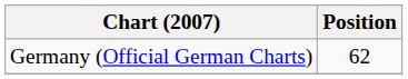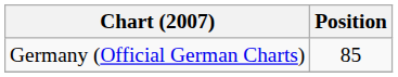 <table class="wikitable">
 <tr>
 <th align="left">Chart (2007)</th>
 <th style="text-align:center;">Position</th>
 </tr>
 <tr>
 <td>Germany (<a href='#'>Official German Charts</a>)</td>
-<td style="text-align:center;">62</td>
+<td style="text-align:center;">85</td>
 </tr>
 <tr>
 </tr>
 </table>
